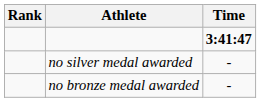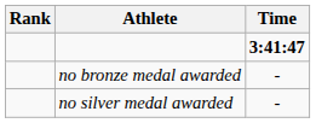 <table class=wikitable style="text-align:center;">
 <tr>
 <th>Rank</th>
 <th>Athlete</th>
 <th>Time</th>
 </tr>
 <tr>
 <td></td>
 <td align=left></td>
 <td><strong>3:41:47</strong></td>
 </tr>
 <tr>
 <td></td>
-<td align=left><em>no silver medal awarded</em></td>
+<td align=left><em>no bronze medal awarded</em></td>
 <td>-</td>
 </tr>
 <tr>
 <td></td>
-<td align=left><em>no bronze medal awarded</em></td>
+<td align=left><em>no silver medal awarded</em></td>
 <td>-</td>
 </tr>
 </table>
